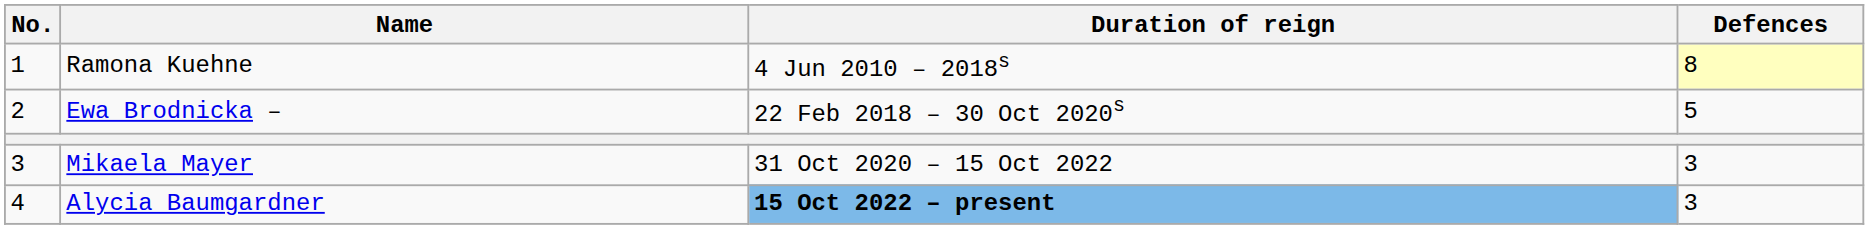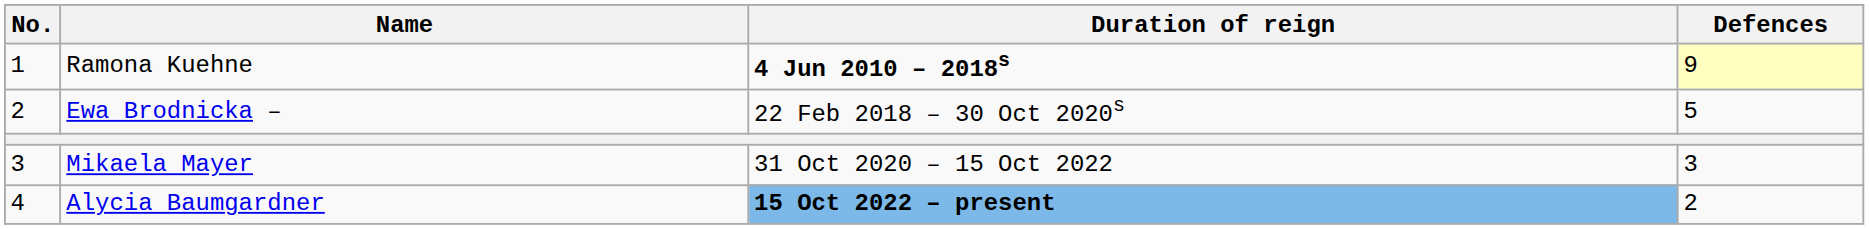 <table class="wikitable" width=80%>
 <tr>
 <th width=3%>No.</th>
 <th width=37%>Name</th>
 <th width=50%>Duration of reign</th>
 <th width=10%>Defences</th>
 </tr>
 <tr>
 <td>1</td>
 <td align=left> Ramona Kuehne</td>
-<td>4 Jun 2010 – 2018<sup>s</sup></td>
-<td style="background:#ffffbf;" width=5px>8</td>
+<td><strong>4 Jun 2010 – 2018<sup>s</sup></strong></td>
+<td style="background:#ffffbf;" width=5px>9</td>
 </tr>
 <tr>
 <td>2</td>
 <td align=left> <a href='#'>Ewa Brodnicka</a> – </td>
 <td>22 Feb 2018 – 30 Oct 2020<sup>s</sup></td>
 <td>5</td>
 </tr>
 <tr align=center>
 <th colspan="4"></th>
 </tr>
 <tr>
 <td>3</td>
 <td align=left> <a href='#'>Mikaela Mayer</a></td>
 <td>31 Oct 2020 – 15 Oct 2022</td>
 <td>3</td>
 </tr>
 <tr>
 <td>4</td>
 <td align=left> <a href='#'>Alycia Baumgardner</a></td>
 <td style="background:#7CB9E8;" width=5px><strong>15 Oct 2022 – present</strong></td>
-<td>3</td>
+<td>2</td>
 </tr>
 </table>
